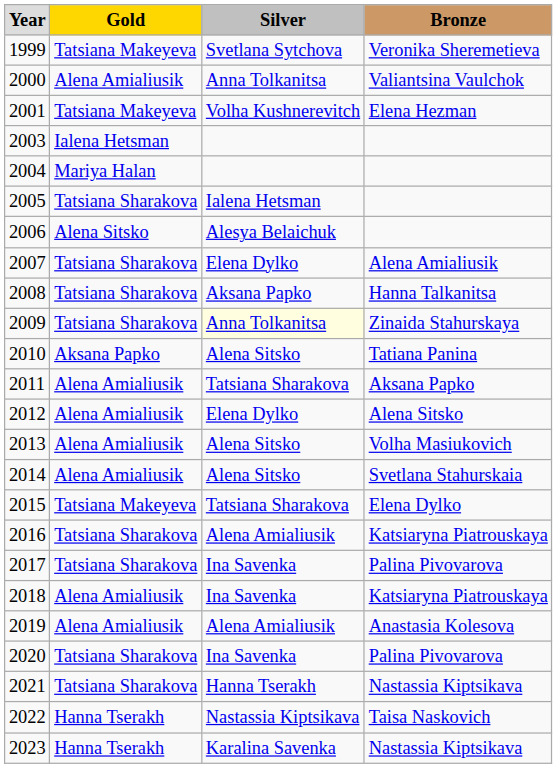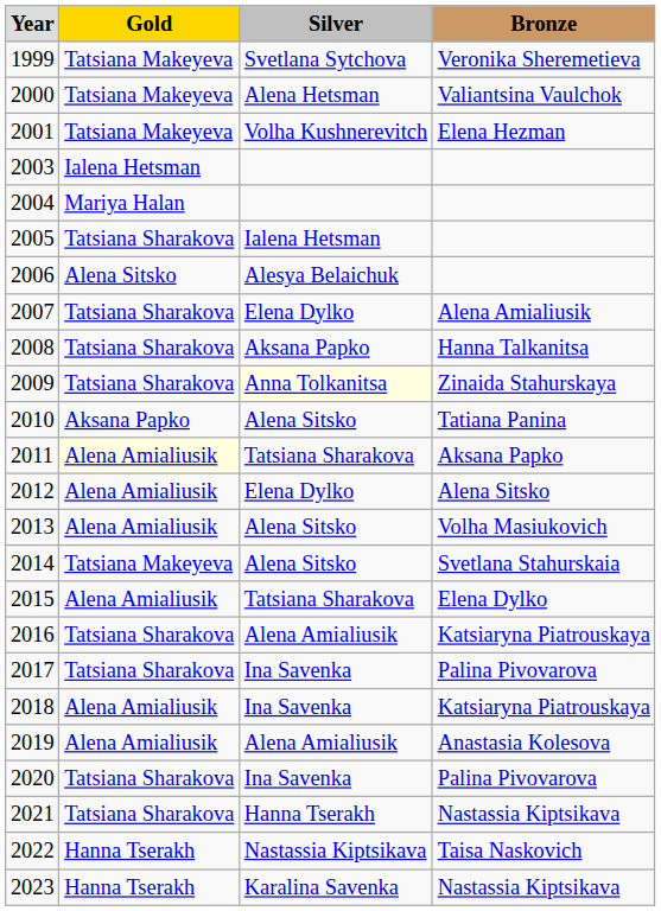 <table class="wikitable sortable" style="font-size:95%">
 <tr style="text-align:center; background:#e4e4e4; font-weight:bold;">
 <td style="background:#ddd; ">Year</td>
 <td style="background:gold; ">Gold</td>
 <td style="background:silver; ">Silver</td>
 <td style="background:#c96; ">Bronze</td>
 </tr>
 <tr>
 <td>1999</td>
 <td><a href='#'>Tatsiana Makeyeva</a></td>
 <td><a href='#'>Svetlana Sytchova</a></td>
 <td><a href='#'>Veronika Sheremetieva</a></td>
 </tr>
 <tr>
 <td>2000</td>
-<td><a href='#'>Alena Amialiusik</a></td>
-<td><a href='#'>Anna Tolkanitsa</a></td>
+<td><a href='#'>Tatsiana Makeyeva</a></td>
+<td><a href='#'>Alena Hetsman</a></td>
 <td><a href='#'>Valiantsina Vaulchok</a></td>
 </tr>
 <tr>
 <td>2001</td>
 <td><a href='#'>Tatsiana Makeyeva</a></td>
 <td><a href='#'>Volha Kushnerevitch</a></td>
 <td><a href='#'>Elena Hezman</a></td>
 </tr>
 <tr>
 <td>2003</td>
 <td><a href='#'>Ialena Hetsman</a></td>
 <td></td>
 <td></td>
 </tr>
 <tr>
 <td>2004</td>
 <td><a href='#'>Mariya Halan</a></td>
 <td></td>
 <td></td>
 </tr>
 <tr>
 <td>2005</td>
 <td><a href='#'>Tatsiana Sharakova</a></td>
 <td><a href='#'>Ialena Hetsman</a></td>
 <td></td>
 </tr>
 <tr>
 <td>2006</td>
 <td><a href='#'>Alena Sitsko</a></td>
 <td><a href='#'>Alesya Belaichuk</a></td>
 <td></td>
 </tr>
 <tr>
 <td>2007</td>
 <td><a href='#'>Tatsiana Sharakova</a></td>
 <td><a href='#'>Elena Dylko</a></td>
 <td><a href='#'>Alena Amialiusik</a></td>
 </tr>
 <tr>
 <td>2008</td>
 <td><a href='#'>Tatsiana Sharakova</a></td>
 <td><a href='#'>Aksana Papko</a></td>
 <td><a href='#'>Hanna Talkanitsa</a></td>
 </tr>
 <tr>
 <td>2009</td>
 <td><a href='#'>Tatsiana Sharakova</a></td>
 <td style="background: lightyellow;"><a href='#'>Anna Tolkanitsa</a></td>
 <td><a href='#'>Zinaida Stahurskaya</a></td>
 </tr>
 <tr>
 <td>2010</td>
 <td><a href='#'>Aksana Papko</a></td>
 <td><a href='#'>Alena Sitsko</a></td>
 <td><a href='#'>Tatiana Panina</a></td>
 </tr>
 <tr>
 <td>2011</td>
-<td><a href='#'>Alena Amialiusik</a></td>
+<td style="background: lightyellow;"><a href='#'>Alena Amialiusik</a></td>
 <td><a href='#'>Tatsiana Sharakova</a></td>
 <td><a href='#'>Aksana Papko</a></td>
 </tr>
 <tr>
 <td>2012</td>
 <td><a href='#'>Alena Amialiusik</a></td>
 <td><a href='#'>Elena Dylko</a></td>
 <td><a href='#'>Alena Sitsko</a></td>
 </tr>
 <tr>
 <td>2013</td>
 <td><a href='#'>Alena Amialiusik</a></td>
 <td><a href='#'>Alena Sitsko</a></td>
 <td><a href='#'>Volha Masiukovich</a></td>
 </tr>
 <tr>
 <td>2014</td>
-<td><a href='#'>Alena Amialiusik</a></td>
+<td><a href='#'>Tatsiana Makeyeva</a></td>
 <td><a href='#'>Alena Sitsko</a></td>
 <td><a href='#'>Svetlana Stahurskaia</a></td>
 </tr>
 <tr>
 <td>2015</td>
-<td><a href='#'>Tatsiana Makeyeva</a></td>
+<td><a href='#'>Alena Amialiusik</a></td>
 <td><a href='#'>Tatsiana Sharakova</a></td>
 <td><a href='#'>Elena Dylko</a></td>
 </tr>
 <tr>
 <td>2016</td>
 <td><a href='#'>Tatsiana Sharakova</a></td>
 <td><a href='#'>Alena Amialiusik</a></td>
 <td><a href='#'>Katsiaryna Piatrouskaya</a></td>
 </tr>
 <tr>
 <td>2017</td>
 <td><a href='#'>Tatsiana Sharakova</a></td>
 <td><a href='#'>Ina Savenka</a></td>
 <td><a href='#'>Palina Pivovarova</a></td>
 </tr>
 <tr>
 <td>2018</td>
 <td><a href='#'>Alena Amialiusik</a></td>
 <td><a href='#'>Ina Savenka</a></td>
 <td><a href='#'>Katsiaryna Piatrouskaya</a></td>
 </tr>
 <tr>
 <td>2019</td>
 <td><a href='#'>Alena Amialiusik</a></td>
 <td><a href='#'>Alena Amialiusik</a></td>
 <td><a href='#'>Anastasia Kolesova</a></td>
 </tr>
 <tr>
 <td>2020</td>
 <td><a href='#'>Tatsiana Sharakova</a></td>
 <td><a href='#'>Ina Savenka</a></td>
 <td><a href='#'>Palina Pivovarova</a></td>
 </tr>
 <tr>
 <td>2021</td>
 <td><a href='#'>Tatsiana Sharakova</a></td>
 <td><a href='#'>Hanna Tserakh</a></td>
 <td><a href='#'>Nastassia Kiptsikava</a></td>
 </tr>
 <tr>
 <td>2022</td>
 <td><a href='#'>Hanna Tserakh</a></td>
 <td><a href='#'>Nastassia Kiptsikava</a></td>
 <td><a href='#'>Taisa Naskovich</a></td>
 </tr>
 <tr>
 <td>2023</td>
 <td><a href='#'>Hanna Tserakh</a></td>
 <td><a href='#'>Karalina Savenka</a></td>
 <td><a href='#'>Nastassia Kiptsikava</a></td>
 </tr>
 </table>
